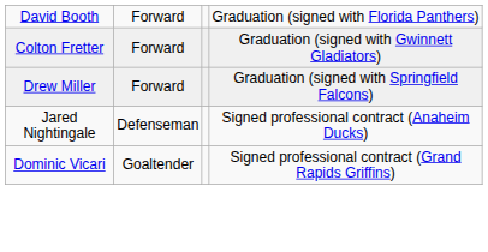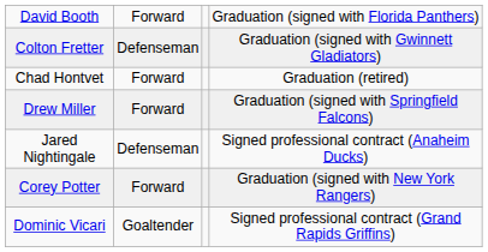 <table class="wikitable" width="60%">
 <tr align="center" bgcolor="">
 <td><a href='#'>David Booth</a></td>
 <td>Forward</td>
 <td></td>
 <td>Graduation (signed with <a href='#'>Florida Panthers</a>)</td>
 </tr>
 <tr align="center" bgcolor="f0f0f0">
 <td><a href='#'>Colton Fretter</a></td>
+<td>Defenseman</td>
+<td></td>
+<td>Graduation (signed with <a href='#'>Gwinnett Gladiators</a>)</td>
+</tr>
+<tr align="center" bgcolor="">
+<td>Chad Hontvet</td>
 <td>Forward</td>
 <td></td>
-<td>Graduation (signed with <a href='#'>Gwinnett Gladiators</a>)</td>
+<td>Graduation (retired)</td>
 </tr>
 <tr align="center" bgcolor="f0f0f0">
 <td><a href='#'>Drew Miller</a></td>
 <td>Forward</td>
 <td></td>
 <td>Graduation (signed with <a href='#'>Springfield Falcons</a>)</td>
 </tr>
 <tr align="center" bgcolor="">
 <td>Jared Nightingale</td>
 <td>Defenseman</td>
 <td></td>
 <td>Signed professional contract (<a href='#'>Anaheim Ducks</a>)</td>
 </tr>
+<tr align="center" bgcolor="f0f0f0">
+<td><a href='#'>Corey Potter</a></td>
+<td>Forward</td>
+<td></td>
+<td>Graduation (signed with <a href='#'>New York Rangers</a>)</td>
+</tr>
 <tr align="center" bgcolor="">
 <td><a href='#'>Dominic Vicari</a></td>
 <td>Goaltender</td>
 <td></td>
 <td>Signed professional contract (<a href='#'>Grand Rapids Griffins</a>)</td>
 </tr>
 </table>
